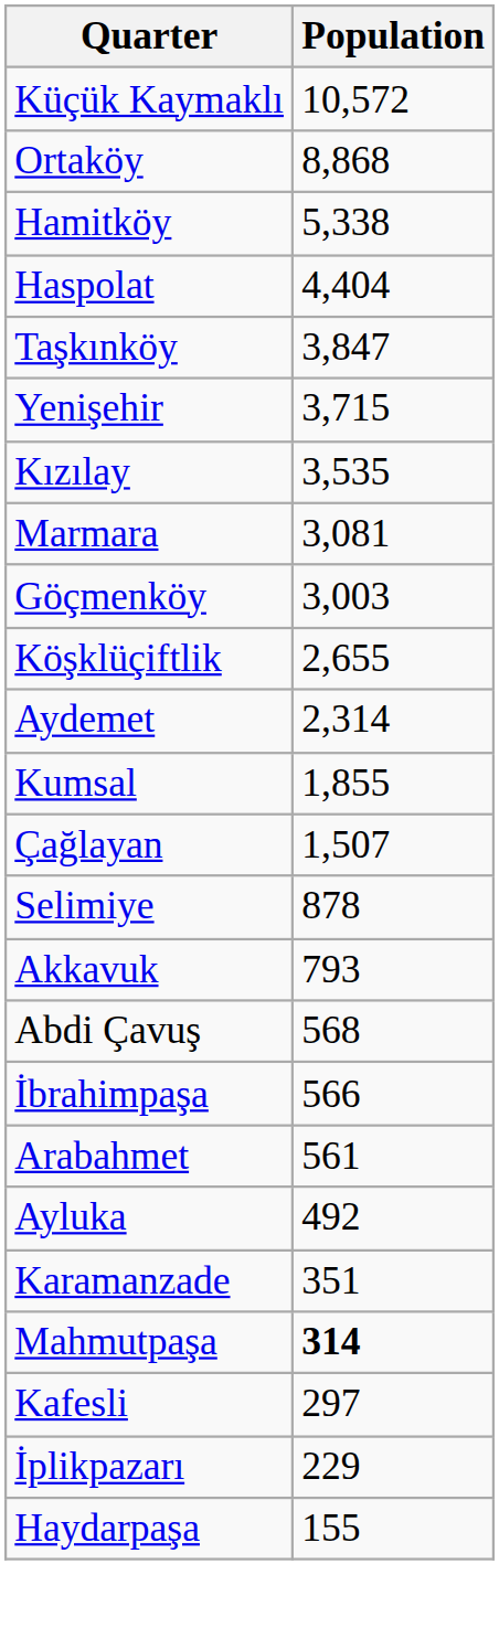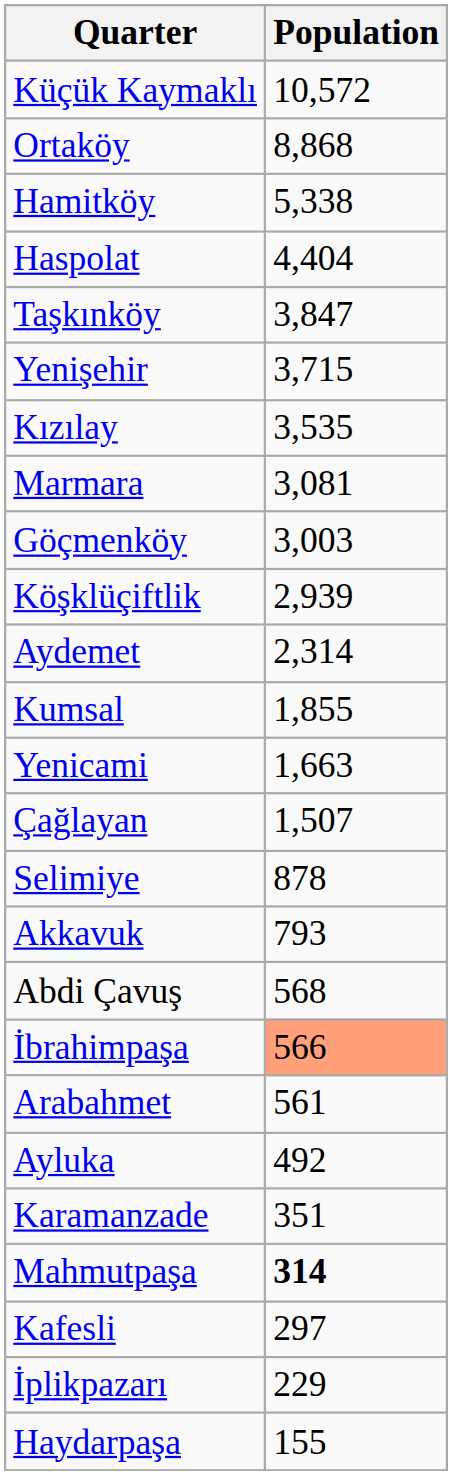 <table class="wikitable sortable">
 <tr>
 <th>Quarter</th>
 <th>Population</th>
 </tr>
 <tr>
 <td><a href='#'>Küçük Kaymaklı</a></td>
 <td>10,572</td>
 </tr>
 <tr>
 <td><a href='#'>Ortaköy</a></td>
 <td>8,868</td>
 </tr>
 <tr>
 <td><a href='#'>Hamitköy</a></td>
 <td>5,338</td>
 </tr>
 <tr>
 <td><a href='#'>Haspolat</a></td>
 <td>4,404</td>
 </tr>
 <tr>
 <td><a href='#'>Taşkınköy</a></td>
 <td>3,847</td>
 </tr>
 <tr>
 <td><a href='#'>Yenişehir</a></td>
 <td>3,715</td>
 </tr>
 <tr>
 <td><a href='#'>Kızılay</a></td>
 <td>3,535</td>
 </tr>
 <tr>
 <td><a href='#'>Marmara</a></td>
 <td>3,081</td>
 </tr>
 <tr>
 <td><a href='#'>Göçmenköy</a></td>
 <td>3,003</td>
 </tr>
 <tr>
 <td><a href='#'>Köşklüçiftlik</a></td>
-<td>2,655</td>
+<td>2,939</td>
 </tr>
 <tr>
 <td><a href='#'>Aydemet</a></td>
 <td>2,314</td>
 </tr>
 <tr>
 <td><a href='#'>Kumsal</a></td>
 <td>1,855</td>
+</tr>
+<tr>
+<td><a href='#'>Yenicami</a></td>
+<td>1,663</td>
 </tr>
 <tr>
 <td><a href='#'>Çağlayan</a></td>
 <td>1,507</td>
 </tr>
 <tr>
 <td><a href='#'>Selimiye</a></td>
 <td>878</td>
 </tr>
 <tr>
 <td><a href='#'>Akkavuk</a></td>
 <td>793</td>
 </tr>
 <tr>
 <td>Abdi Çavuş</td>
 <td>568</td>
 </tr>
 <tr>
 <td><a href='#'>İbrahimpaşa</a></td>
-<td>566</td>
+<td style="background: lightsalmon;">566</td>
 </tr>
 <tr>
 <td><a href='#'>Arabahmet</a></td>
 <td>561</td>
 </tr>
 <tr>
 <td><a href='#'>Ayluka</a></td>
 <td>492</td>
 </tr>
 <tr>
 <td><a href='#'>Karamanzade</a></td>
 <td>351</td>
 </tr>
 <tr>
 <td><a href='#'>Mahmutpaşa</a></td>
 <td><strong>314</strong></td>
 </tr>
 <tr>
 <td><a href='#'>Kafesli</a></td>
 <td>297</td>
 </tr>
 <tr>
 <td><a href='#'>İplikpazarı</a></td>
 <td>229</td>
 </tr>
 <tr>
 <td><a href='#'>Haydarpaşa</a></td>
 <td>155</td>
 </tr>
 </table>
